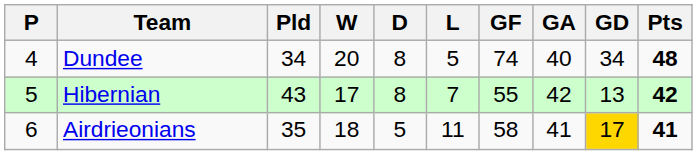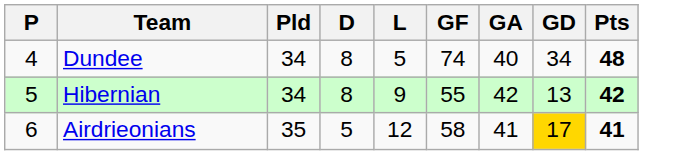 <table class="wikitable" style="text-align: center;">
 <tr>
 <th width=30>P</th>
 <th width=140>Team</th>
 <th width=30>Pld</th>
-<th width=30>W</th>
 <th width=30>D</th>
 <th width=30>L</th>
 <th width=30>GF</th>
 <th width=30>GA</th>
 <th width=30>GD</th>
 <th width=30>Pts</th>
 </tr>
 <tr>
 <td>4</td>
 <td align=left><a href='#'>Dundee</a></td>
 <td>34</td>
-<td>20</td>
 <td>8</td>
 <td>5</td>
 <td>74</td>
 <td>40</td>
 <td>34</td>
 <td><strong>48</strong></td>
 </tr>
 <tr style="background:#ccffcc;">
 <td>5</td>
 <td align=left><a href='#'>Hibernian</a></td>
-<td>43</td>
-<td>17</td>
+<td>34</td>
 <td>8</td>
-<td>7</td>
+<td>9</td>
 <td>55</td>
 <td>42</td>
 <td>13</td>
 <td><strong>42</strong></td>
 </tr>
 <tr>
 <td>6</td>
 <td align=left><a href='#'>Airdrieonians</a></td>
 <td>35</td>
-<td>18</td>
 <td>5</td>
-<td>11</td>
+<td>12</td>
 <td>58</td>
 <td>41</td>
 <td style="background: gold;">17</td>
 <td><strong>41</strong></td>
 </tr>
 </table>
